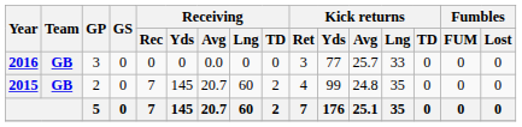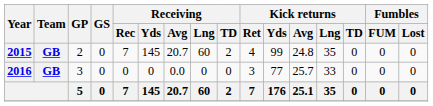 <table class="wikitable" style="text-align: center;">
 <tr>
 <th rowspan="2">Year</th>
 <th rowspan="2">Team</th>
 <th rowspan="2">GP</th>
 <th rowspan="2">GS</th>
 <th colspan="5">Receiving</th>
 <th colspan="5">Kick returns</th>
 <th colspan="2">Fumbles</th>
 </tr>
 <tr>
 <th>Rec</th>
 <th>Yds</th>
 <th>Avg</th>
 <th>Lng</th>
 <th>TD</th>
 <th>Ret</th>
 <th>Yds</th>
 <th>Avg</th>
 <th>Lng</th>
 <th>TD</th>
 <th>FUM</th>
 <th>Lost</th>
 </tr>
 <tr>
+<th><a href='#'>2015</a></th>
+<th><a href='#'>GB</a></th>
+<td>2</td>
+<td>0</td>
+<td>7</td>
+<td>145</td>
+<td>20.7</td>
+<td>60</td>
+<td>2</td>
+<td>4</td>
+<td>99</td>
+<td>24.8</td>
+<td>35</td>
+<td>0</td>
+<td>0</td>
+<td>0</td>
+</tr>
+<tr>
 <th><a href='#'>2016</a></th>
 <th><a href='#'>GB</a></th>
 <td>3</td>
 <td>0</td>
 <td>0</td>
 <td>0</td>
 <td>0.0</td>
 <td>0</td>
 <td>0</td>
 <td>3</td>
 <td>77</td>
 <td>25.7</td>
 <td>33</td>
-<td>0</td>
-<td>0</td>
-<td>0</td>
-</tr>
-<tr>
-<th><a href='#'>2015</a></th>
-<th><a href='#'>GB</a></th>
-<td>2</td>
-<td>0</td>
-<td>7</td>
-<td>145</td>
-<td>20.7</td>
-<td>60</td>
-<td>2</td>
-<td>4</td>
-<td>99</td>
-<td>24.8</td>
-<td>35</td>
 <td>0</td>
 <td>0</td>
 <td>0</td>
 </tr>
 <tr>
 <th colspan="2"></th>
 <th>5</th>
 <th>0</th>
 <th>7</th>
 <th>145</th>
 <th>20.7</th>
 <th>60</th>
 <th>2</th>
 <th>7</th>
 <th>176</th>
 <th>25.1</th>
 <th>35</th>
 <th>0</th>
 <th>0</th>
 <th>0</th>
 </tr>
 <tr>
 </tr>
 </table>
